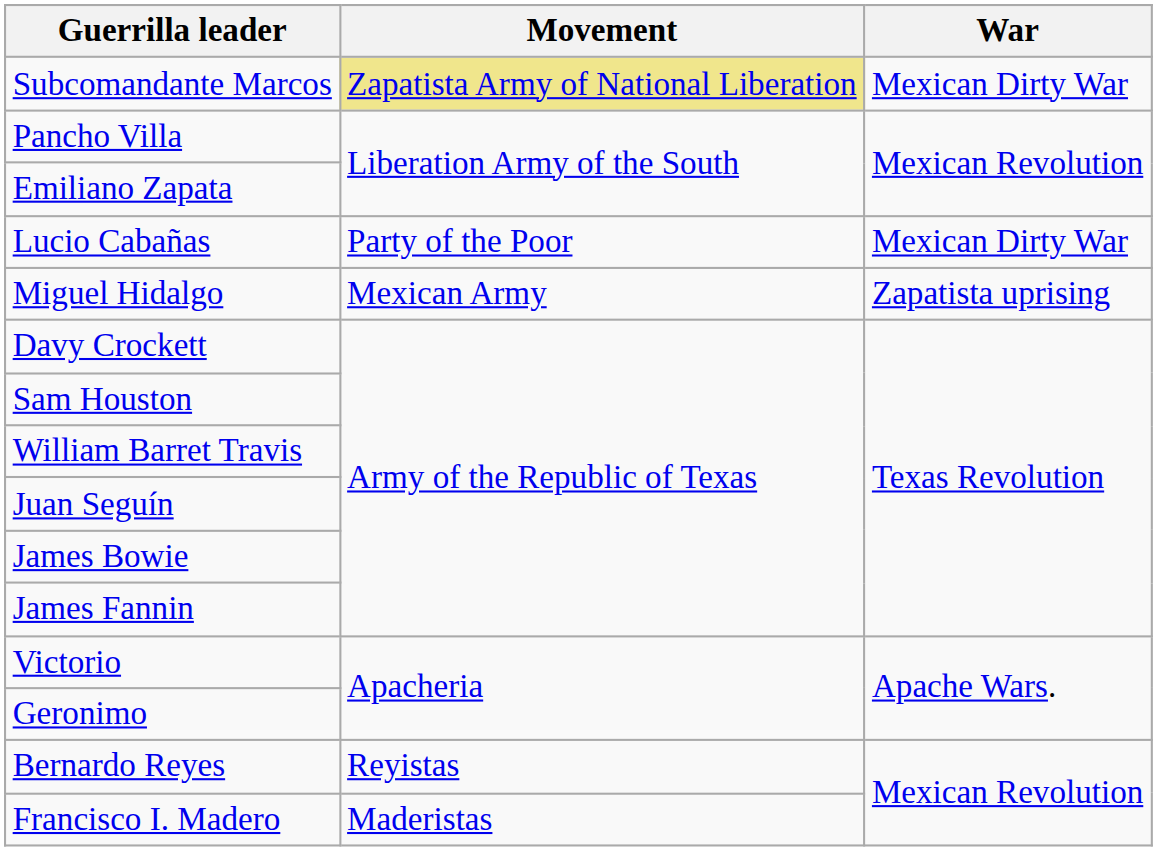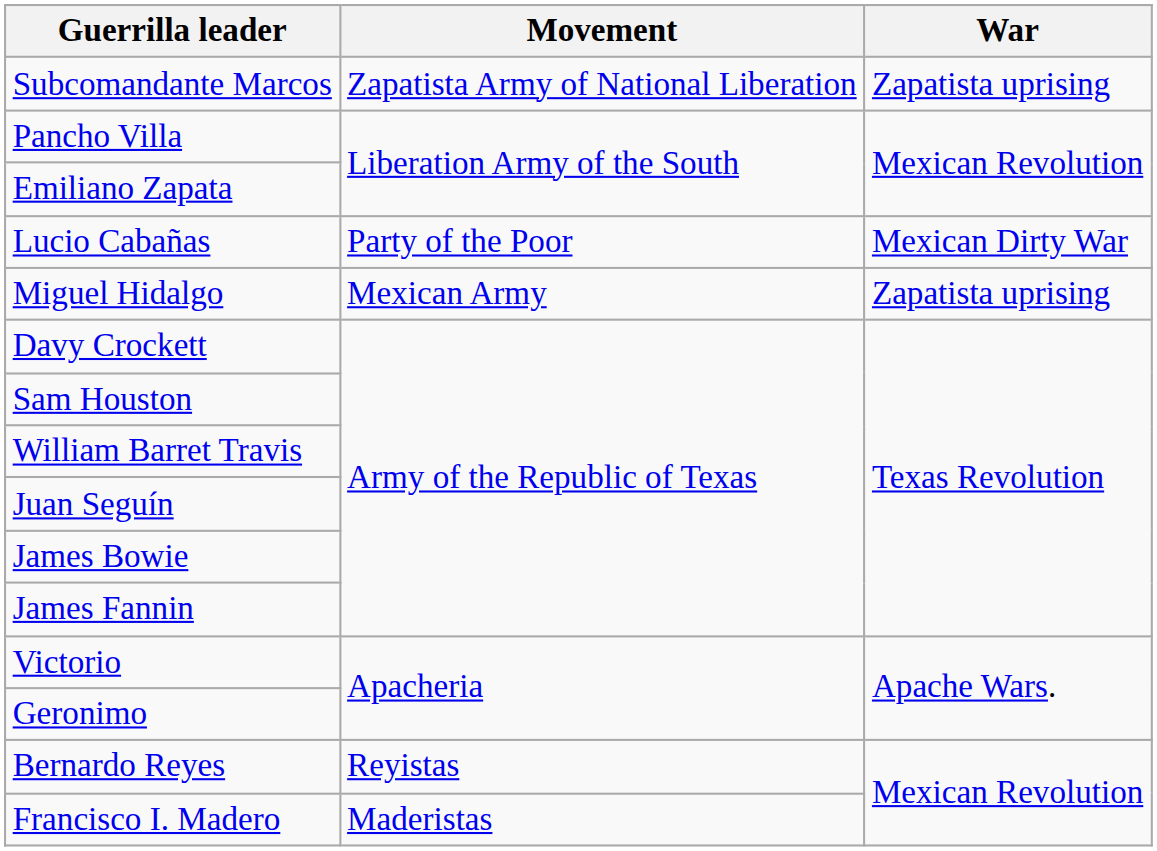 <table class="wikitable">
 <tr>
 <th>Guerrilla leader</th>
 <th>Movement</th>
 <th>War</th>
 </tr>
 <tr>
 <td><a href='#'>Subcomandante Marcos</a></td>
-<td style="background: khaki;"><a href='#'>Zapatista Army of National Liberation</a></td>
-<td><a href='#'>Mexican Dirty War</a></td>
+<td><a href='#'>Zapatista Army of National Liberation</a></td>
+<td><a href='#'>Zapatista uprising</a></td>
 </tr>
 <tr>
 <td><a href='#'>Pancho Villa</a></td>
 <td rowspan="2"><a href='#'>Liberation Army of the South</a></td>
 <td rowspan="2"><a href='#'>Mexican Revolution</a></td>
 </tr>
 <tr>
 <td><a href='#'>Emiliano Zapata</a></td>
 </tr>
 <tr>
 <td><a href='#'>Lucio Cabañas</a></td>
 <td><a href='#'>Party of the Poor</a></td>
 <td><a href='#'>Mexican Dirty War</a></td>
 </tr>
 <tr>
 <td><a href='#'>Miguel Hidalgo</a></td>
 <td><a href='#'>Mexican Army</a></td>
 <td><a href='#'>Zapatista uprising</a></td>
 </tr>
 <tr>
 <td><a href='#'>Davy Crockett</a></td>
 <td rowspan="6"><a href='#'>Army of the Republic of Texas</a></td>
 <td rowspan="6"><a href='#'>Texas Revolution</a></td>
 </tr>
 <tr>
 <td><a href='#'>Sam Houston</a></td>
 </tr>
 <tr>
 <td><a href='#'>William Barret Travis</a></td>
 </tr>
 <tr>
 <td><a href='#'>Juan Seguín</a></td>
 </tr>
 <tr>
 <td><a href='#'>James Bowie</a></td>
 </tr>
 <tr>
 <td><a href='#'>James Fannin</a></td>
 </tr>
 <tr>
 <td><a href='#'>Victorio</a></td>
 <td rowspan="2"><a href='#'>Apacheria</a></td>
 <td rowspan="2"><a href='#'>Apache Wars</a>.</td>
 </tr>
 <tr>
 <td><a href='#'>Geronimo</a></td>
 </tr>
 <tr>
 <td><a href='#'>Bernardo Reyes</a></td>
 <td><a href='#'>Reyistas</a></td>
 <td rowspan="2"><a href='#'>Mexican Revolution</a></td>
 </tr>
 <tr>
 <td><a href='#'>Francisco I. Madero</a></td>
 <td><a href='#'>Maderistas</a></td>
 </tr>
 </table>
